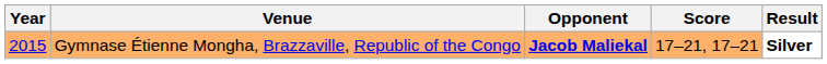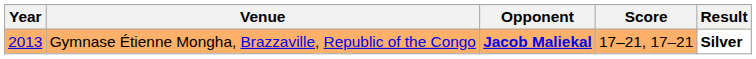 <table class="sortable wikitable" style="font-size: 90%;">
 <tr>
 <th>Year</th>
 <th>Venue</th>
 <th>Opponent</th>
 <th>Score</th>
 <th>Result</th>
 </tr>
 <tr style="background:#FFB069">
-<td align="center"><a href='#'>2015</a></td>
+<td align="center"><a href='#'>2013</a></td>
 <td align="left">Gymnase Étienne Mongha, <a href='#'>Brazzaville</a>, <a href='#'>Republic of the Congo</a></td>
 <td align="left"><strong> <a href='#'>Jacob Maliekal</a></strong></td>
 <td align="left">17–21, 17–21</td>
 <td style="text-align:left; background:white"> <strong>Silver</strong></td>
 </tr>
 </table>
